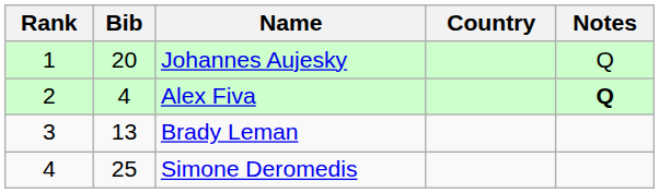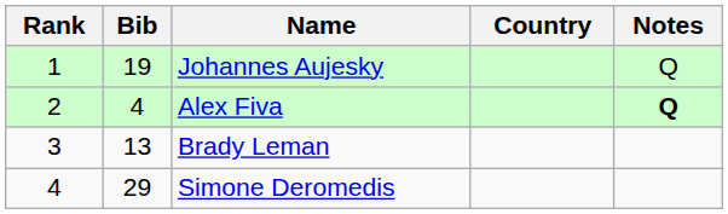 <table class="wikitable" style="text-align:center; width:450px">
 <tr>
 <th>Rank</th>
 <th>Bib</th>
 <th>Name</th>
 <th>Country</th>
 <th>Notes</th>
 </tr>
 <tr bgcolor=ccffcc>
 <td>1</td>
-<td>20</td>
+<td>19</td>
 <td align=left><a href='#'>Johannes Aujesky</a></td>
 <td align=left></td>
 <td>Q</td>
 </tr>
 <tr bgcolor=ccffcc>
 <td>2</td>
 <td>4</td>
 <td align=left><a href='#'>Alex Fiva</a></td>
 <td align=left></td>
 <td><strong>Q</strong></td>
 </tr>
 <tr>
 <td>3</td>
 <td>13</td>
 <td align=left><a href='#'>Brady Leman</a></td>
 <td align=left></td>
 <td></td>
 </tr>
 <tr>
 <td>4</td>
-<td>25</td>
+<td>29</td>
 <td align=left><a href='#'>Simone Deromedis</a></td>
 <td align=left></td>
 <td></td>
 </tr>
 </table>
